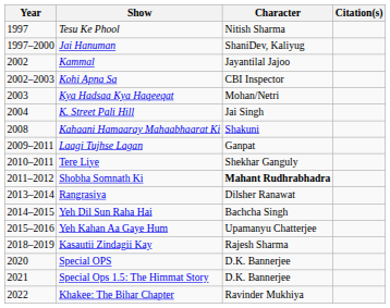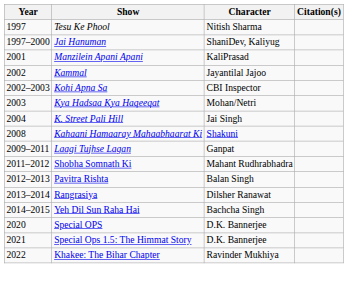 <table class="wikitable sortable">
 <tr>
 <th>Year</th>
 <th>Show</th>
 <th>Character</th>
 <th>Citation(s)</th>
 </tr>
 <tr>
 <td>1997</td>
 <td><em>Tesu Ke Phool</em></td>
 <td>Nitish Sharma</td>
 <td></td>
 </tr>
 <tr>
 <td>1997–2000</td>
 <td><em><a href='#'>Jai Hanuman</a></em></td>
 <td>ShaniDev, Kaliyug</td>
+<td></td>
+</tr>
+<tr>
+<td>2001</td>
+<td><em><a href='#'>Manzilein Apani Apani</a></em></td>
+<td>KaliPrasad</td>
 <td></td>
 </tr>
 <tr>
 <td>2002</td>
 <td><em><a href='#'>Kammal</a></em></td>
 <td>Jayantilal Jajoo</td>
 <td></td>
 </tr>
 <tr>
 <td>2002–2003</td>
 <td><em><a href='#'>Kohi Apna Sa</a></em></td>
 <td>CBI Inspector</td>
 <td></td>
 </tr>
 <tr>
 <td>2003</td>
 <td><em><a href='#'>Kya Hadsaa Kya Haqeeqat</a></em></td>
 <td>Mohan/Netri</td>
 <td></td>
 </tr>
 <tr>
 <td>2004</td>
 <td><em><a href='#'>K. Street Pali Hill</a></em></td>
 <td>Jai Singh</td>
 <td></td>
 </tr>
 <tr>
 <td>2008</td>
 <td><em><a href='#'>Kahaani Hamaaray Mahaabhaarat Ki</a></em></td>
 <td><a href='#'>Shakuni</a></td>
 <td></td>
 </tr>
 <tr>
 <td>2009–2011</td>
 <td><em><a href='#'>Laagi Tujhse Lagan</a></td>
 <td>Ganpat</td>
 <td></td>
 </tr>
 <tr>
-<td>2010–2011</td>
-<td></em><a href='#'>Tere Liye</a><em></td>
-<td>Shekhar Ganguly</td>
+<td>2011–2012</td>
+<td></em><a href='#'>Shobha Somnath Ki</a><em></td>
+<td>Mahant Rudhrabhadra</td>
 <td></td>
 </tr>
 <tr>
-<td>2011–2012</td>
-<td></em><a href='#'>Shobha Somnath Ki</a><em></td>
-<td><strong>Mahant Rudhrabhadra</strong></td>
+<td>2012–2013</td>
+<td><a href='#'>Pavitra Rishta</a></td>
+<td>Balan Singh</td>
 <td></td>
 </tr>
 <tr>
 <td>2013–2014</td>
 <td></em><a href='#'>Rangrasiya</a><em></td>
 <td>Dilsher Ranawat</td>
 <td></td>
 </tr>
 <tr>
 <td>2014–2015</td>
 <td></em><a href='#'>Yeh Dil Sun Raha Hai</a><em></td>
 <td>Bachcha Singh</td>
-<td></td>
-</tr>
-<tr>
-<td>2015–2016</td>
-<td></em><a href='#'>Yeh Kahan Aa Gaye Hum</a><em></td>
-<td>Upamanyu Chatterjee</td>
-<td></td>
-</tr>
-<tr>
-<td>2018–2019</td>
-<td></em><a href='#'>Kasautii Zindagii Kay</a><em></td>
-<td>Rajesh Sharma</td>
 <td></td>
 </tr>
 <tr>
 <td>2020</td>
 <td></em><a href='#'>Special OPS</a><em></td>
 <td>D.K. Bannerjee</td>
 <td></td>
 </tr>
 <tr>
 <td>2021</td>
 <td></em><a href='#'>Special Ops 1.5: The Himmat Story</a><em></td>
 <td>D.K. Bannerjee</td>
 <td></td>
 </tr>
 <tr>
 <td>2022</td>
 <td></em><a href='#'>Khakee: The Bihar Chapter</a><em></td>
 <td>Ravinder Mukhiya</td>
 <td></td>
 </tr>
 </table>
